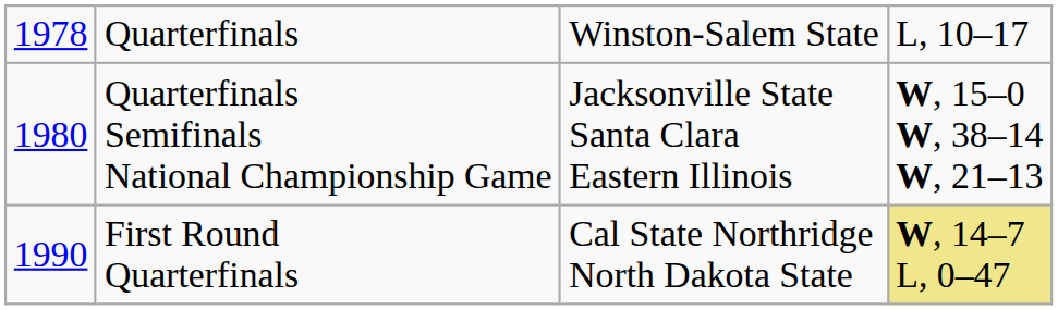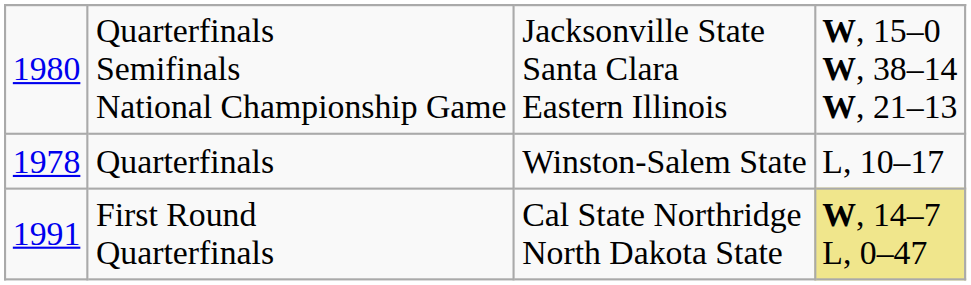 <table class="wikitable">
 <tr>
+</tr>
+<tr>
+<td><a href='#'>1980</a></td>
+<td>Quarterfinals<br>Semifinals<br>National Championship Game</td>
+<td>Jacksonville State<br>Santa Clara<br>Eastern Illinois</td>
+<td><strong>W</strong>, 15–0<br><strong>W</strong>, 38–14<br><strong>W</strong>, 21–13</td>
 </tr>
 <tr>
 <td><a href='#'>1978</a></td>
 <td>Quarterfinals</td>
 <td>Winston-Salem State</td>
 <td>L, 10–17</td>
 </tr>
 <tr>
-<td><a href='#'>1980</a></td>
-<td>Quarterfinals<br>Semifinals<br>National Championship Game</td>
-<td>Jacksonville State<br>Santa Clara<br>Eastern Illinois</td>
-<td><strong>W</strong>, 15–0<br><strong>W</strong>, 38–14<br><strong>W</strong>, 21–13</td>
-</tr>
-<tr>
-<td><a href='#'>1990</a></td>
+<td><a href='#'>1991</a></td>
 <td>First Round<br>Quarterfinals</td>
 <td>Cal State Northridge<br>North Dakota State</td>
 <td style="background: khaki;"><strong>W</strong>, 14–7<br>L, 0–47</td>
 </tr>
 </table>
